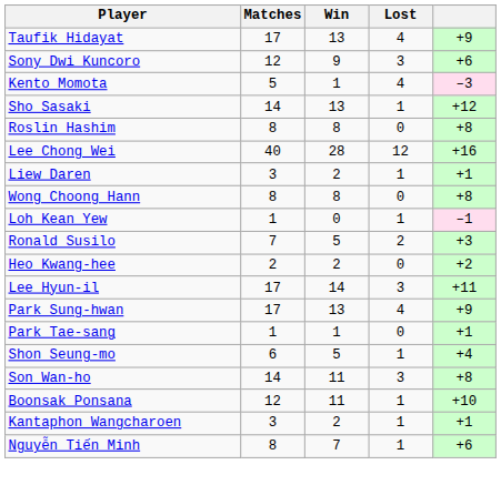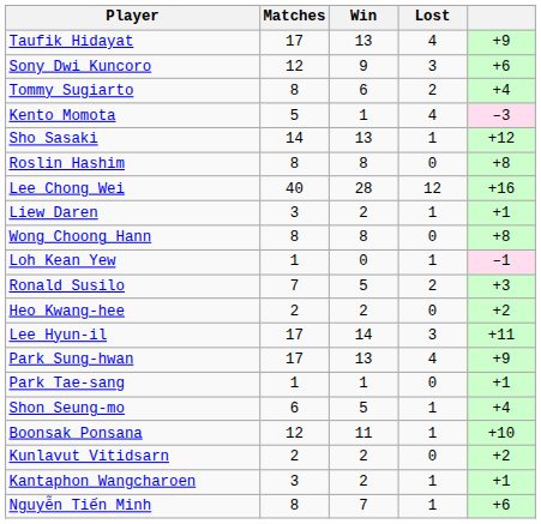 <table class=wikitable style="text-align:center; font-size:small">
 <tr>
 <th width="200">Player</th>
 <th width="50">Matches</th>
 <th width="50">Win</th>
 <th width="50">Lost</th>
 <th width="50"></th>
 </tr>
 <tr>
 <td align="left"> <a href='#'>Taufik Hidayat</a></td>
 <td>17</td>
 <td>13</td>
 <td>4</td>
 <td bgcolor="#ccffcc">+9</td>
 </tr>
 <tr>
 <td align="left"> <a href='#'>Sony Dwi Kuncoro</a></td>
 <td>12</td>
 <td>9</td>
 <td>3</td>
 <td bgcolor="#ccffcc">+6</td>
+</tr>
+<tr>
+<td align="left"> <a href='#'>Tommy Sugiarto</a></td>
+<td>8</td>
+<td>6</td>
+<td>2</td>
+<td bgcolor="#ccffcc">+4</td>
 </tr>
 <tr>
 <td align="left"> <a href='#'>Kento Momota</a></td>
 <td>5</td>
 <td>1</td>
 <td>4</td>
 <td bgcolor="#ffddee">–3</td>
 </tr>
 <tr>
 <td align="left"> <a href='#'>Sho Sasaki</a></td>
 <td>14</td>
 <td>13</td>
 <td>1</td>
 <td bgcolor="#ccffcc">+12</td>
 </tr>
 <tr>
 <td align="left"> <a href='#'>Roslin Hashim</a></td>
 <td>8</td>
 <td>8</td>
 <td>0</td>
 <td bgcolor="#ccffcc">+8</td>
 </tr>
 <tr>
 <td align="left"> <a href='#'>Lee Chong Wei</a></td>
 <td>40</td>
 <td>28</td>
 <td>12</td>
 <td bgcolor="#ccffcc">+16</td>
 </tr>
 <tr>
 <td align="left"> <a href='#'>Liew Daren</a></td>
 <td>3</td>
 <td>2</td>
 <td>1</td>
 <td bgcolor="#ccffcc">+1</td>
 </tr>
 <tr>
 <td align="left"> <a href='#'>Wong Choong Hann</a></td>
 <td>8</td>
 <td>8</td>
 <td>0</td>
 <td bgcolor="#ccffcc">+8</td>
 </tr>
 <tr>
 <td align="left"> <a href='#'>Loh Kean Yew</a></td>
 <td>1</td>
 <td>0</td>
 <td>1</td>
 <td bgcolor="#ffddee">–1</td>
 </tr>
 <tr>
 <td align="left"> <a href='#'>Ronald Susilo</a></td>
 <td>7</td>
 <td>5</td>
 <td>2</td>
 <td bgcolor="#ccffcc">+3</td>
 </tr>
 <tr>
 <td align="left"> <a href='#'>Heo Kwang-hee</a></td>
 <td>2</td>
 <td>2</td>
 <td>0</td>
 <td bgcolor="#ccffcc">+2</td>
 </tr>
 <tr>
 <td align="left"> <a href='#'>Lee Hyun-il</a></td>
 <td>17</td>
 <td>14</td>
 <td>3</td>
 <td bgcolor="#ccffcc">+11</td>
 </tr>
 <tr>
 <td align="left"> <a href='#'>Park Sung-hwan</a></td>
 <td>17</td>
 <td>13</td>
 <td>4</td>
 <td bgcolor="#ccffcc">+9</td>
 </tr>
 <tr>
 <td align="left"> <a href='#'>Park Tae-sang</a></td>
 <td>1</td>
 <td>1</td>
 <td>0</td>
 <td bgcolor="#ccffcc">+1</td>
 </tr>
 <tr>
 <td align="left"> <a href='#'>Shon Seung-mo</a></td>
 <td>6</td>
 <td>5</td>
 <td>1</td>
 <td bgcolor="#ccffcc">+4</td>
 </tr>
 <tr>
-<td align="left"> <a href='#'>Son Wan-ho</a></td>
-<td>14</td>
-<td>11</td>
-<td>3</td>
-<td bgcolor="#ccffcc">+8</td>
-</tr>
-<tr>
 <td align="left"> <a href='#'>Boonsak Ponsana</a></td>
 <td>12</td>
 <td>11</td>
 <td>1</td>
 <td bgcolor="#ccffcc">+10</td>
+</tr>
+<tr>
+<td align="left"> <a href='#'>Kunlavut Vitidsarn</a></td>
+<td>2</td>
+<td>2</td>
+<td>0</td>
+<td bgcolor="#ccffcc">+2</td>
 </tr>
 <tr>
 <td align="left"> <a href='#'>Kantaphon Wangcharoen</a></td>
 <td>3</td>
 <td>2</td>
 <td>1</td>
 <td bgcolor="#ccffcc">+1</td>
 </tr>
 <tr>
 <td align="left"> <a href='#'>Nguyễn Tiến Minh</a></td>
 <td>8</td>
 <td>7</td>
 <td>1</td>
 <td bgcolor="#ccffcc">+6</td>
 </tr>
 </table>
